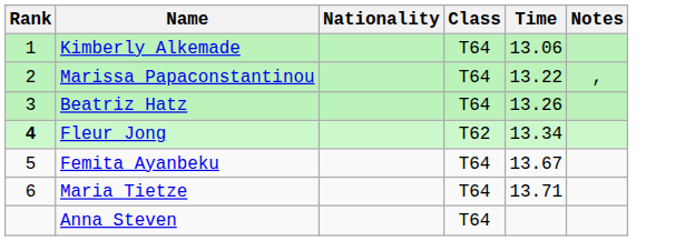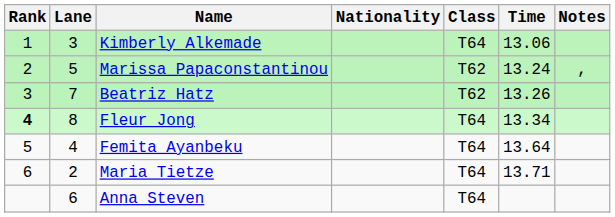 <table class="wikitable sortable" style="text-align:center">
 <tr>
 <th>Rank</th>
+<th>Lane</th>
 <th>Name</th>
 <th>Nationality</th>
 <th>Class</th>
 <th>Time</th>
 <th>Notes</th>
 </tr>
 <tr bgcolor=bbf3bb>
 <td>1</td>
+<td>3</td>
 <td align="left"><a href='#'>Kimberly Alkemade</a></td>
 <td align="left"></td>
 <td>T64</td>
 <td>13.06</td>
 <td></td>
 </tr>
 <tr bgcolor=bbf3bb>
 <td>2</td>
+<td>5</td>
 <td align="left"><a href='#'>Marissa Papaconstantinou</a></td>
 <td align="left"></td>
-<td>T64</td>
-<td>13.22</td>
+<td>T62</td>
+<td>13.24</td>
 <td>, </td>
 </tr>
 <tr bgcolor=bbf3bb>
 <td>3</td>
+<td>7</td>
 <td align="left"><a href='#'>Beatriz Hatz</a></td>
 <td align="left"></td>
-<td>T64</td>
+<td>T62</td>
 <td>13.26</td>
 <td></td>
 </tr>
 <tr bgcolor=ccf9cc>
 <td><strong>4</strong></td>
+<td>8</td>
 <td align="left"><a href='#'>Fleur Jong</a></td>
 <td align="left"></td>
-<td>T62</td>
+<td>T64</td>
 <td>13.34</td>
 <td></td>
 </tr>
 <tr>
 <td>5</td>
+<td>4</td>
 <td align="left"><a href='#'>Femita Ayanbeku</a></td>
 <td align="left"></td>
 <td>T64</td>
-<td>13.67</td>
+<td>13.64</td>
 <td></td>
 </tr>
 <tr>
 <td>6</td>
+<td>2</td>
 <td align="left"><a href='#'>Maria Tietze</a></td>
 <td align="left"></td>
 <td>T64</td>
 <td>13.71</td>
 <td></td>
 </tr>
 <tr>
 <td></td>
+<td>6</td>
 <td align="left"><a href='#'>Anna Steven</a></td>
 <td align="left"></td>
 <td>T64</td>
 <td></td>
 <td></td>
 </tr>
 </table>
